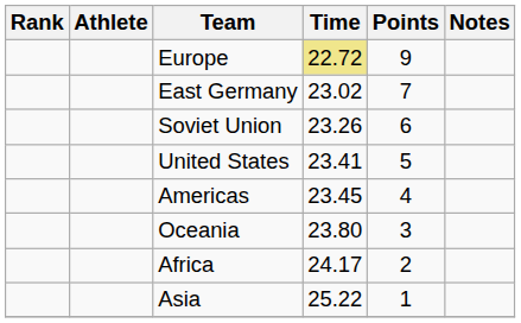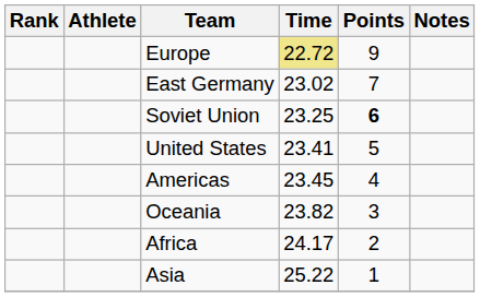 <table class="wikitable sortable" style="text-align:center" width="60%">
 <tr>
 <th>Rank</th>
 <th>Athlete</th>
 <th>Team</th>
 <th>Time</th>
 <th>Points</th>
 <th>Notes</th>
 </tr>
 <tr>
 <td></td>
 <td align="left"></td>
 <td align=left>Europe</td>
 <td style="background: khaki;">22.72</td>
 <td>9</td>
 <td></td>
 </tr>
 <tr>
 <td></td>
 <td align="left"></td>
 <td align=left>East Germany</td>
 <td>23.02</td>
 <td>7</td>
 <td></td>
 </tr>
 <tr>
 <td></td>
 <td align="left"></td>
 <td align=left>Soviet Union</td>
-<td>23.26</td>
-<td>6</td>
+<td>23.25</td>
+<td><strong>6</strong></td>
 <td></td>
 </tr>
 <tr>
 <td></td>
 <td align="left"></td>
 <td align=left>United States</td>
 <td>23.41</td>
 <td>5</td>
 <td></td>
 </tr>
 <tr>
 <td></td>
 <td align="left"></td>
 <td align=left>Americas</td>
 <td>23.45</td>
 <td>4</td>
 <td></td>
 </tr>
 <tr>
 <td></td>
 <td align="left"></td>
 <td align=left>Oceania</td>
-<td>23.80</td>
+<td>23.82</td>
 <td>3</td>
 <td></td>
 </tr>
 <tr>
 <td></td>
 <td align="left"></td>
 <td align=left>Africa</td>
 <td>24.17</td>
 <td>2</td>
 <td></td>
 </tr>
 <tr>
 <td></td>
 <td align="left"></td>
 <td align=left>Asia</td>
 <td>25.22</td>
 <td>1</td>
 <td></td>
 </tr>
 <tr>
 </tr>
 </table>
